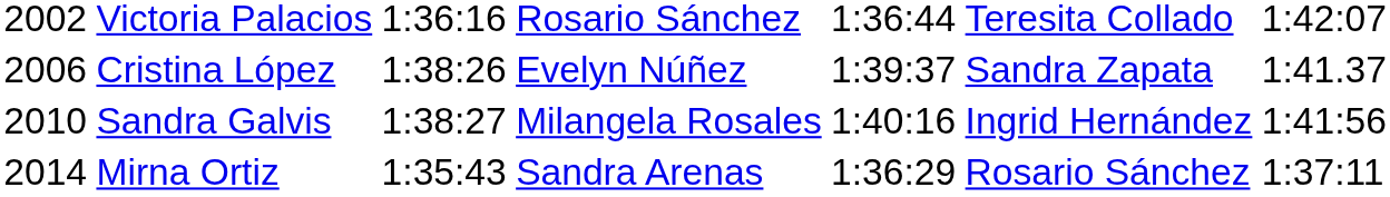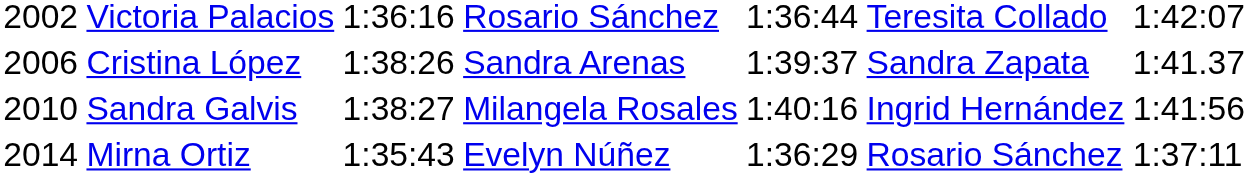 <table>
 <tr>
 <td>2002</td>
 <td><a href='#'>Victoria Palacios</a><br> </td>
 <td>1:36:16</td>
 <td><a href='#'>Rosario Sánchez</a><br> </td>
 <td>1:36:44</td>
 <td><a href='#'>Teresita Collado</a><br> </td>
 <td>1:42:07</td>
 </tr>
 <tr>
 <td>2006</td>
 <td><a href='#'>Cristina López</a><br></td>
 <td>1:38:26</td>
-<td><a href='#'>Evelyn Núñez</a><br></td>
+<td><a href='#'>Sandra Arenas</a> <br></td>
 <td>1:39:37</td>
 <td><a href='#'>Sandra Zapata</a><br></td>
 <td>1:41.37</td>
 </tr>
 <tr>
 <td>2010</td>
 <td><a href='#'>Sandra Galvis</a><br></td>
 <td>1:38:27 <strong></strong></td>
 <td><a href='#'>Milangela Rosales</a><br></td>
 <td>1:40:16 <strong></strong></td>
 <td><a href='#'>Ingrid Hernández</a> <br></td>
 <td>1:41:56 <strong></strong></td>
 </tr>
 <tr>
 <td>2014</td>
 <td><a href='#'>Mirna Ortiz</a><br></td>
 <td>1:35:43 <strong></strong></td>
-<td><a href='#'>Sandra Arenas</a> <br></td>
+<td><a href='#'>Evelyn Núñez</a><br></td>
 <td>1:36:29</td>
 <td><a href='#'>Rosario Sánchez</a><br></td>
 <td>1:37:11</td>
 </tr>
 </table>
